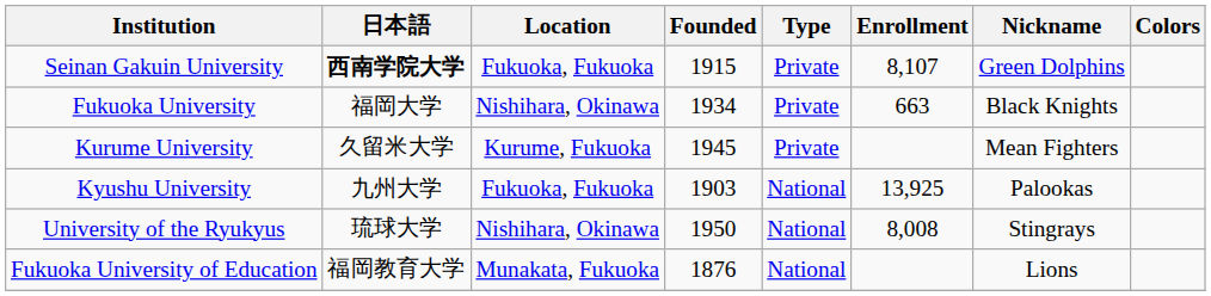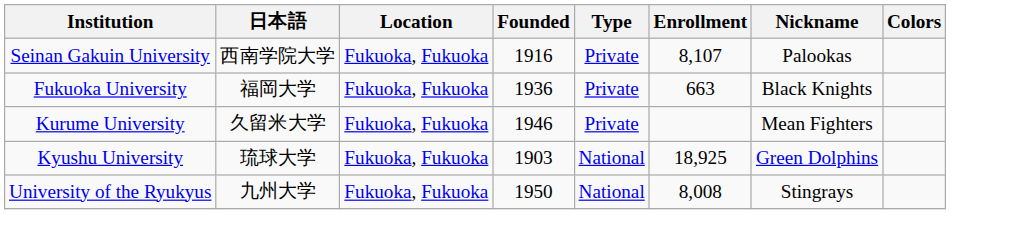 <table class="wikitable sortable" style="text-align: center;">
 <tr>
 <th>Institution</th>
 <th>日本語</th>
 <th>Location</th>
 <th>Founded</th>
 <th>Type</th>
 <th>Enrollment</th>
 <th>Nickname</th>
 <th>Colors</th>
 </tr>
 <tr>
 <td><a href='#'>Seinan Gakuin University</a></td>
-<td><strong>西南学院大学</strong></td>
+<td>西南学院大学</td>
 <td><a href='#'>Fukuoka</a>, <a href='#'>Fukuoka</a></td>
-<td>1915</td>
+<td>1916</td>
 <td><a href='#'>Private</a></td>
 <td>8,107</td>
-<td><a href='#'>Green Dolphins</a></td>
+<td>Palookas</td>
 <td></td>
 </tr>
 <tr>
 <td><a href='#'>Fukuoka University</a></td>
 <td>福岡大学</td>
-<td><a href='#'>Nishihara</a>, <a href='#'>Okinawa</a></td>
-<td>1934</td>
+<td><a href='#'>Fukuoka</a>, <a href='#'>Fukuoka</a></td>
+<td>1936</td>
 <td><a href='#'>Private</a></td>
 <td>663</td>
 <td>Black Knights</td>
 <td></td>
 </tr>
 <tr>
 <td><a href='#'>Kurume University</a></td>
 <td>久留米大学</td>
-<td><a href='#'>Kurume</a>, <a href='#'>Fukuoka</a></td>
-<td>1945</td>
+<td><a href='#'>Fukuoka</a>, <a href='#'>Fukuoka</a></td>
+<td>1946</td>
 <td><a href='#'>Private</a></td>
 <td></td>
 <td>Mean Fighters</td>
 <td></td>
 </tr>
 <tr>
 <td><a href='#'>Kyushu University</a></td>
-<td>九州大学</td>
+<td>琉球大学</td>
 <td><a href='#'>Fukuoka</a>, <a href='#'>Fukuoka</a></td>
 <td>1903</td>
 <td><a href='#'>National</a></td>
-<td>13,925</td>
-<td>Palookas</td>
+<td>18,925</td>
+<td><a href='#'>Green Dolphins</a></td>
 <td></td>
 </tr>
 <tr>
 <td><a href='#'>University of the Ryukyus</a></td>
-<td>琉球大学</td>
-<td><a href='#'>Nishihara</a>, <a href='#'>Okinawa</a></td>
+<td>九州大学</td>
+<td><a href='#'>Fukuoka</a>, <a href='#'>Fukuoka</a></td>
 <td>1950</td>
 <td><a href='#'>National</a></td>
 <td>8,008</td>
 <td>Stingrays</td>
 <td></td>
 </tr>
 <tr>
-<td><a href='#'>Fukuoka University of Education</a></td>
-<td>福岡教育大学</td>
-<td><a href='#'>Munakata</a>, <a href='#'>Fukuoka</a></td>
-<td>1876</td>
-<td><a href='#'>National</a></td>
-<td></td>
-<td>Lions</td>
-<td></td>
-</tr>
-<tr>
 </tr>
 </table>
